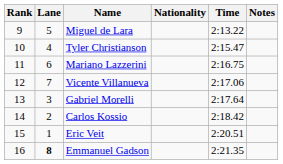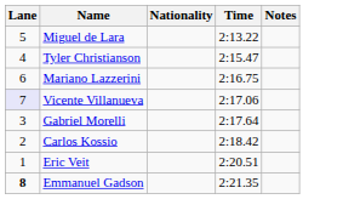 <table class="wikitable sortable" style="text-align:center">
 <tr>
-<th>Rank</th>
 <th>Lane</th>
 <th>Name</th>
 <th>Nationality</th>
 <th>Time</th>
 <th>Notes</th>
 </tr>
 <tr>
-<td>9</td>
 <td>5</td>
 <td align="left"><a href='#'>Miguel de Lara</a></td>
 <td align="left"></td>
 <td>2:13.22</td>
 <td></td>
 </tr>
 <tr>
-<td>10</td>
 <td>4</td>
 <td align="left"><a href='#'>Tyler Christianson</a></td>
 <td align="left"></td>
 <td>2:15.47</td>
 <td></td>
 </tr>
 <tr>
-<td>11</td>
 <td>6</td>
 <td align="left"><a href='#'>Mariano Lazzerini</a></td>
 <td align="left"></td>
 <td>2:16.75</td>
 <td></td>
 </tr>
 <tr>
-<td>12</td>
-<td>7</td>
+<td style="background: lavender;">7</td>
 <td align="left"><a href='#'>Vicente Villanueva</a></td>
 <td align="left"></td>
 <td>2:17.06</td>
 <td></td>
 </tr>
 <tr>
-<td>13</td>
 <td>3</td>
 <td align="left"><a href='#'>Gabriel Morelli</a></td>
 <td align="left"></td>
 <td>2:17.64</td>
 <td></td>
 </tr>
 <tr>
-<td>14</td>
 <td>2</td>
 <td align="left"><a href='#'>Carlos Kossio</a></td>
 <td align="left"></td>
 <td>2:18.42</td>
 <td></td>
 </tr>
 <tr>
-<td>15</td>
 <td>1</td>
 <td align="left"><a href='#'>Eric Veit</a></td>
 <td align="left"></td>
 <td>2:20.51</td>
 <td></td>
 </tr>
 <tr>
-<td>16</td>
 <td><strong>8</strong></td>
 <td align="left"><a href='#'>Emmanuel Gadson</a></td>
 <td align="left"></td>
 <td>2:21.35</td>
 <td></td>
 </tr>
 </table>
